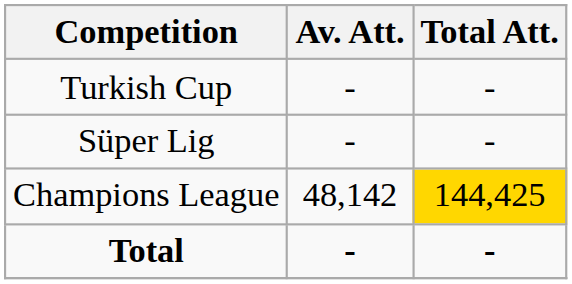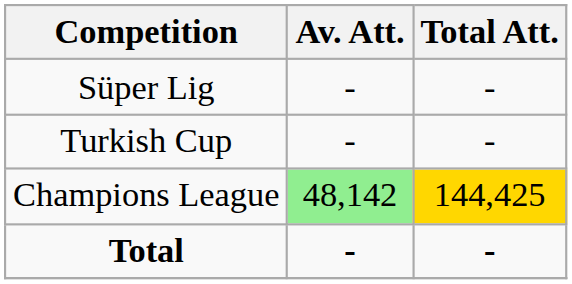 <table class="wikitable" style="text-align: center">
 <tr>
 <th>Competition</th>
 <th>Av. Att.</th>
 <th>Total Att.</th>
 </tr>
 <tr>
+<td>Süper Lig</td>
+<td>-</td>
+<td>-</td>
+</tr>
+<tr>
 <td>Turkish Cup</td>
 <td>-</td>
 <td>-</td>
 </tr>
 <tr>
-<td>Süper Lig</td>
-<td>-</td>
-<td>-</td>
-</tr>
-<tr>
 <td>Champions League</td>
-<td>48,142</td>
+<td style="background: lightgreen;">48,142</td>
 <td style="background: gold;">144,425</td>
 </tr>
 <tr>
 <td><strong>Total</strong></td>
 <td><strong>-</strong></td>
 <td><strong>-</strong></td>
 </tr>
 <tr>
 </tr>
 </table>
